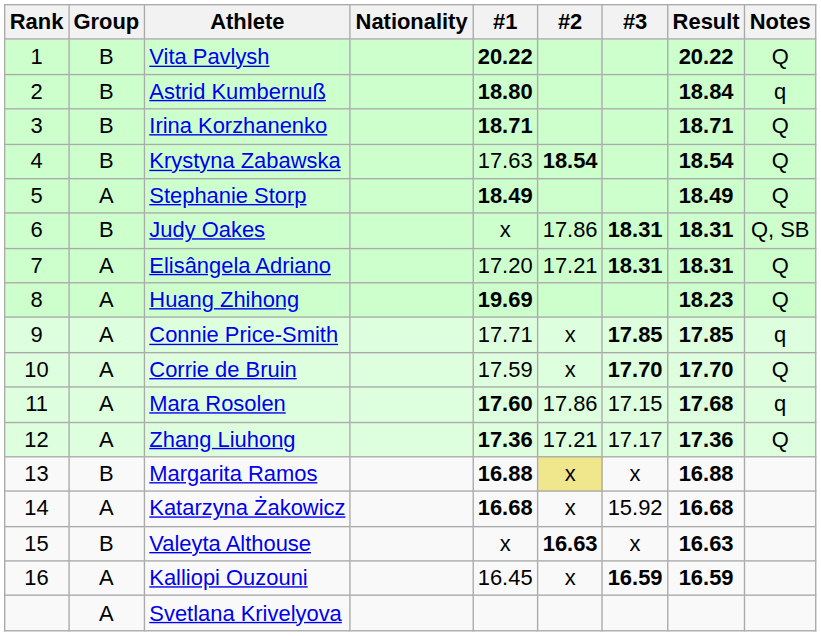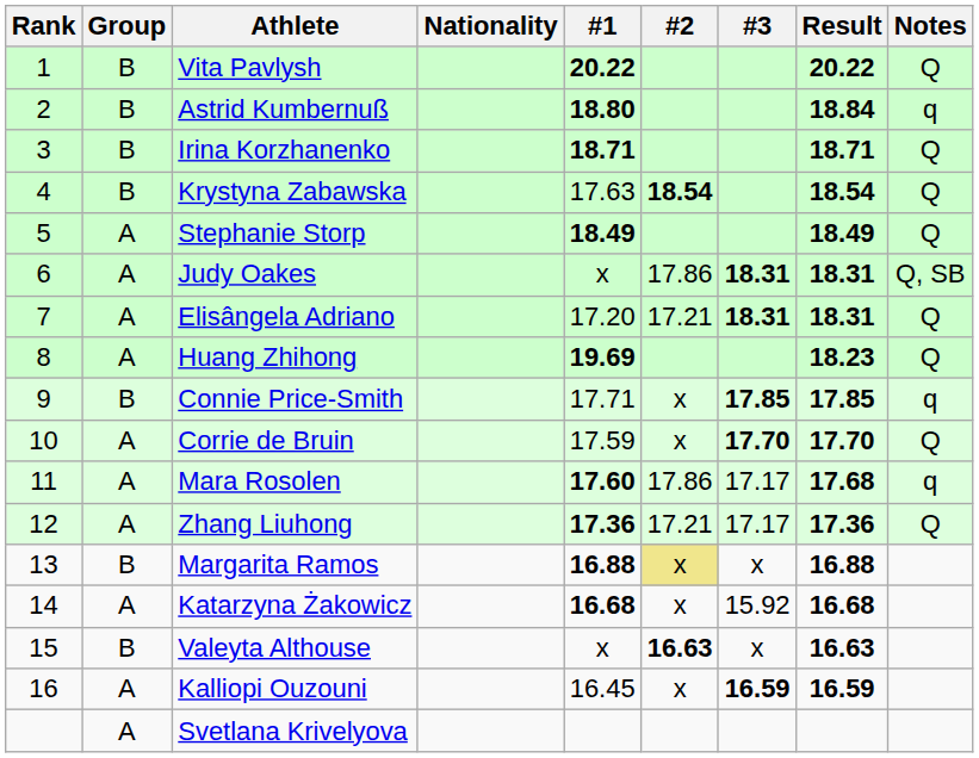 <table class="wikitable sortable" style="text-align:center">
 <tr>
 <th>Rank</th>
 <th>Group</th>
 <th>Athlete</th>
 <th>Nationality</th>
 <th>#1</th>
 <th>#2</th>
 <th>#3</th>
 <th>Result</th>
 <th>Notes</th>
 </tr>
 <tr bgcolor=ccffcc>
 <td>1</td>
 <td>B</td>
 <td align=left><a href='#'>Vita Pavlysh</a></td>
 <td align=left></td>
 <td><strong>20.22</strong></td>
 <td></td>
 <td></td>
 <td><strong>20.22</strong></td>
 <td>Q</td>
 </tr>
 <tr bgcolor=ccffcc>
 <td>2</td>
 <td>B</td>
 <td align=left><a href='#'>Astrid Kumbernuß</a></td>
 <td align=left></td>
 <td><strong>18.80</strong></td>
 <td></td>
 <td></td>
 <td><strong>18.84</strong></td>
 <td>q</td>
 </tr>
 <tr bgcolor=ccffcc>
 <td>3</td>
 <td>B</td>
 <td align=left><a href='#'>Irina Korzhanenko</a></td>
 <td align=left></td>
 <td><strong>18.71</strong></td>
 <td></td>
 <td></td>
 <td><strong>18.71</strong></td>
 <td>Q</td>
 </tr>
 <tr bgcolor=ccffcc>
 <td>4</td>
 <td>B</td>
 <td align=left><a href='#'>Krystyna Zabawska</a></td>
 <td align=left></td>
 <td>17.63</td>
 <td><strong>18.54</strong></td>
 <td></td>
 <td><strong>18.54</strong></td>
 <td>Q</td>
 </tr>
 <tr bgcolor=ccffcc>
 <td>5</td>
 <td>A</td>
 <td align=left><a href='#'>Stephanie Storp</a></td>
 <td align=left></td>
 <td><strong>18.49</strong></td>
 <td></td>
 <td></td>
 <td><strong>18.49</strong></td>
 <td>Q</td>
 </tr>
 <tr bgcolor=ccffcc>
 <td>6</td>
-<td>B</td>
+<td>A</td>
 <td align=left><a href='#'>Judy Oakes</a></td>
 <td align=left></td>
 <td>x</td>
 <td>17.86</td>
 <td><strong>18.31</strong></td>
 <td><strong>18.31</strong></td>
 <td>Q, SB</td>
 </tr>
 <tr bgcolor=ccffcc>
 <td>7</td>
 <td>A</td>
 <td align=left><a href='#'>Elisângela Adriano</a></td>
 <td align=left></td>
 <td>17.20</td>
 <td>17.21</td>
 <td><strong>18.31</strong></td>
 <td><strong>18.31</strong></td>
 <td>Q</td>
 </tr>
 <tr bgcolor=ccffcc>
 <td>8</td>
 <td>A</td>
 <td align=left><a href='#'>Huang Zhihong</a></td>
 <td align=left></td>
 <td><strong>19.69</strong></td>
 <td></td>
 <td></td>
 <td><strong>18.23</strong></td>
 <td>Q</td>
 </tr>
 <tr bgcolor=ddffdd>
 <td>9</td>
-<td>A</td>
+<td>B</td>
 <td align=left><a href='#'>Connie Price-Smith</a></td>
 <td align=left></td>
 <td>17.71</td>
 <td>x</td>
 <td><strong>17.85</strong></td>
 <td><strong>17.85</strong></td>
 <td>q</td>
 </tr>
 <tr bgcolor=ddffdd>
 <td>10</td>
 <td>A</td>
 <td align=left><a href='#'>Corrie de Bruin</a></td>
 <td align=left></td>
 <td>17.59</td>
 <td>x</td>
 <td><strong>17.70</strong></td>
 <td><strong>17.70</strong></td>
 <td>Q</td>
 </tr>
 <tr bgcolor=ddffdd>
 <td>11</td>
 <td>A</td>
 <td align=left><a href='#'>Mara Rosolen</a></td>
 <td align=left></td>
 <td><strong>17.60</strong></td>
 <td>17.86</td>
-<td>17.15</td>
+<td>17.17</td>
 <td><strong>17.68</strong></td>
 <td>q</td>
 </tr>
 <tr bgcolor=ddffdd>
 <td>12</td>
 <td>A</td>
 <td align=left><a href='#'>Zhang Liuhong</a></td>
 <td align=left></td>
 <td><strong>17.36</strong></td>
 <td>17.21</td>
 <td>17.17</td>
 <td><strong>17.36</strong></td>
 <td>Q</td>
 </tr>
 <tr>
 <td>13</td>
 <td>B</td>
 <td align=left><a href='#'>Margarita Ramos</a></td>
 <td align=left></td>
 <td><strong>16.88</strong></td>
 <td style="background: khaki;">x</td>
 <td>x</td>
 <td><strong>16.88</strong></td>
 <td></td>
 </tr>
 <tr>
 <td>14</td>
 <td>A</td>
 <td align=left><a href='#'>Katarzyna Żakowicz</a></td>
 <td align=left></td>
 <td><strong>16.68</strong></td>
 <td>x</td>
 <td>15.92</td>
 <td><strong>16.68</strong></td>
 <td></td>
 </tr>
 <tr>
 <td>15</td>
 <td>B</td>
 <td align=left><a href='#'>Valeyta Althouse</a></td>
 <td align=left></td>
 <td>x</td>
 <td><strong>16.63</strong></td>
 <td>x</td>
 <td><strong>16.63</strong></td>
 <td></td>
 </tr>
 <tr>
 <td>16</td>
 <td>A</td>
 <td align=left><a href='#'>Kalliopi Ouzouni</a></td>
 <td align=left></td>
 <td>16.45</td>
 <td>x</td>
 <td><strong>16.59</strong></td>
 <td><strong>16.59</strong></td>
 <td></td>
 </tr>
 <tr>
 <td></td>
 <td>A</td>
 <td align=left><a href='#'>Svetlana Krivelyova</a></td>
 <td align=left></td>
 <td></td>
 <td></td>
 <td></td>
 <td><strong></strong></td>
 <td></td>
 </tr>
 </table>
